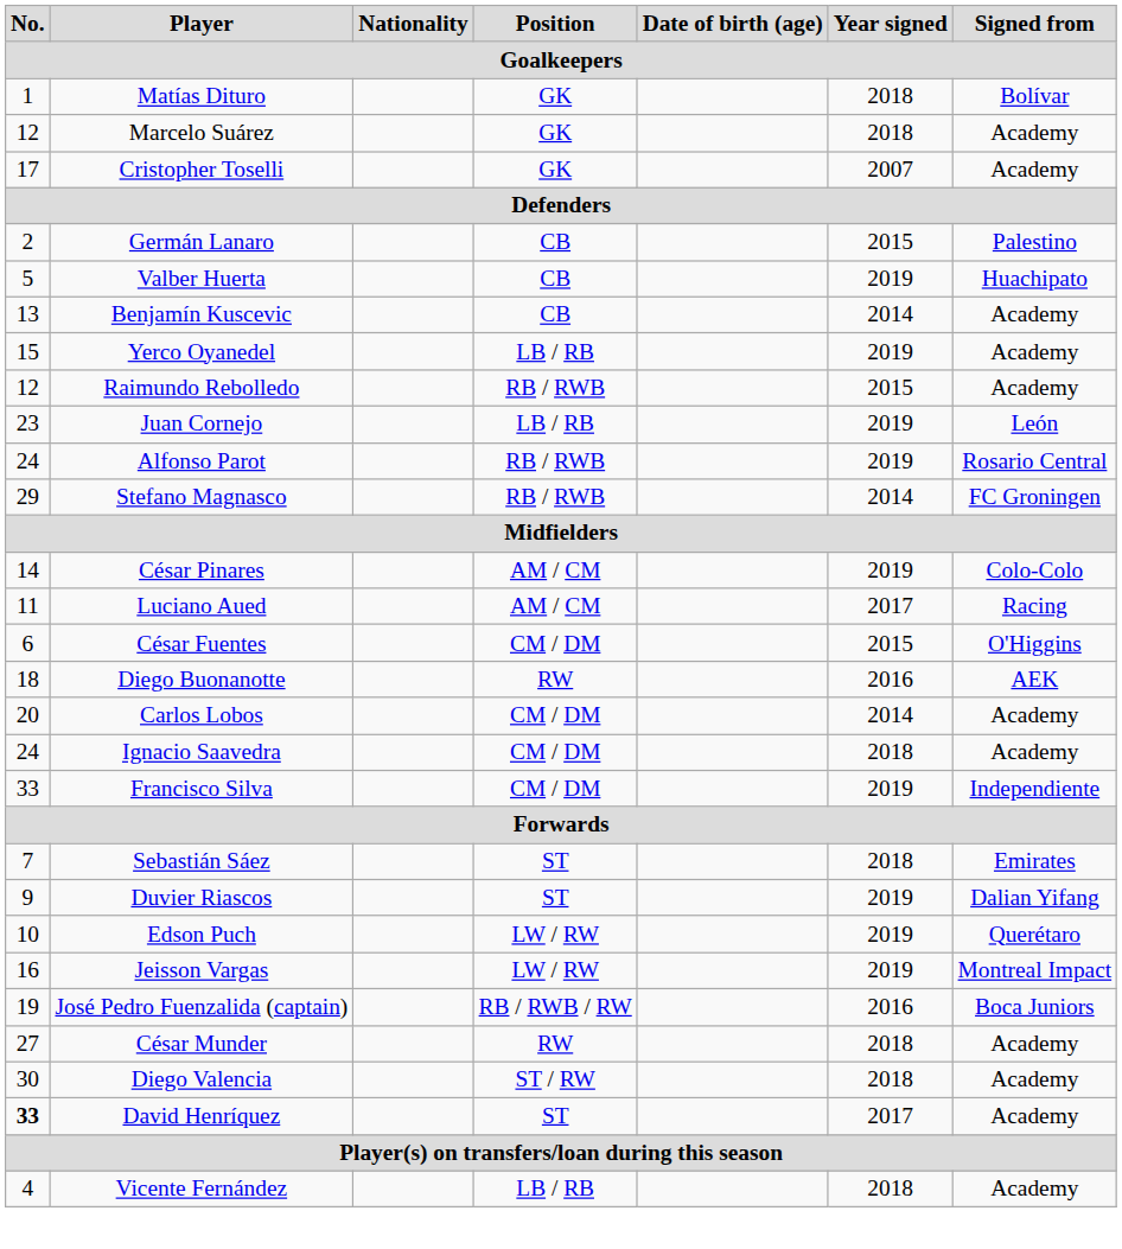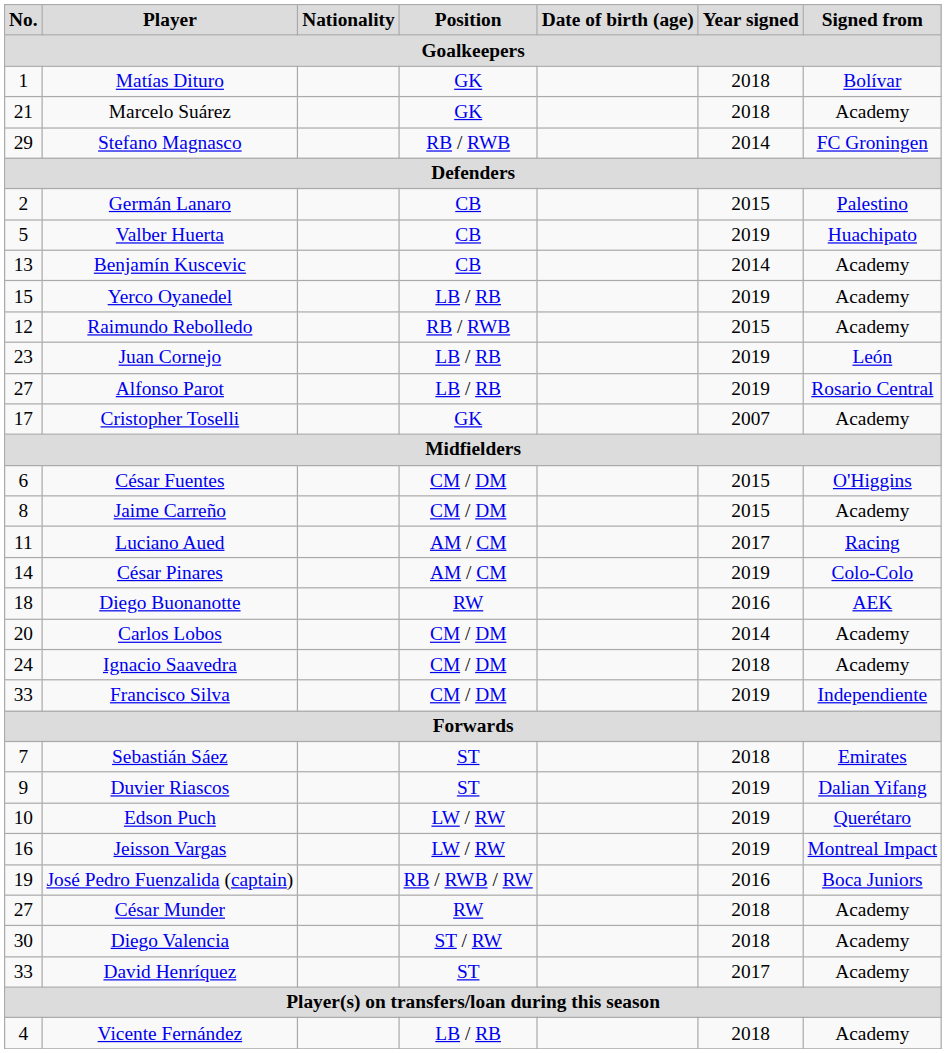 <table class="wikitable sortable" style="text-align:center">
 <tr>
 <th style="background:#dcdcdc; text-align:center;">No.</th>
 <th style="background:#dcdcdc; text-align:center;">Player</th>
 <th style="background:#dcdcdc; text-align:center;">Nationality</th>
 <th style="background:#dcdcdc; text-align:center;">Position</th>
 <th style="background:#dcdcdc; text-align:center;">Date of birth (age)</th>
 <th style="background:#dcdcdc; text-align:center;">Year signed</th>
 <th style="background:#dcdcdc; text-align:center;">Signed from</th>
 </tr>
 <tr>
 <th colspan="7" style="background:#dcdcdc; text-align:center;">Goalkeepers</th>
 </tr>
 <tr>
 <td>1</td>
 <td><a href='#'>Matías Dituro</a></td>
 <td></td>
 <td><a href='#'>GK</a></td>
 <td></td>
 <td>2018</td>
 <td><a href='#'>Bolívar</a></td>
 </tr>
 <tr>
-<td>12</td>
+<td>21</td>
 <td>Marcelo Suárez</td>
 <td></td>
 <td><a href='#'>GK</a></td>
 <td></td>
 <td>2018</td>
 <td>Academy</td>
 </tr>
 <tr>
-<td>17</td>
-<td><a href='#'>Cristopher Toselli</a></td>
+<td>29</td>
+<td><a href='#'>Stefano Magnasco</a></td>
 <td></td>
-<td><a href='#'>GK</a></td>
+<td><a href='#'>RB</a> / <a href='#'>RWB</a></td>
 <td></td>
-<td>2007</td>
-<td>Academy</td>
+<td>2014</td>
+<td><a href='#'>FC Groningen</a></td>
 </tr>
 <tr>
 <th colspan="7" style="background:#dcdcdc; text-align:center;">Defenders</th>
 </tr>
 <tr>
 <td>2</td>
 <td><a href='#'>Germán Lanaro</a></td>
 <td></td>
 <td><a href='#'>CB</a></td>
 <td></td>
 <td>2015</td>
 <td><a href='#'>Palestino</a></td>
 </tr>
 <tr>
 <td>5</td>
 <td><a href='#'>Valber Huerta</a></td>
 <td></td>
 <td><a href='#'>CB</a></td>
 <td></td>
 <td>2019</td>
 <td><a href='#'>Huachipato</a></td>
 </tr>
 <tr>
 <td>13</td>
 <td><a href='#'>Benjamín Kuscevic</a></td>
 <td></td>
 <td><a href='#'>CB</a></td>
 <td></td>
 <td>2014</td>
 <td>Academy</td>
 </tr>
 <tr>
 <td>15</td>
 <td><a href='#'>Yerco Oyanedel</a></td>
 <td></td>
 <td><a href='#'>LB</a> / <a href='#'>RB</a></td>
 <td></td>
 <td>2019</td>
 <td>Academy</td>
 </tr>
 <tr>
 <td>12</td>
 <td><a href='#'>Raimundo Rebolledo</a></td>
 <td></td>
 <td><a href='#'>RB</a> / <a href='#'>RWB</a></td>
 <td></td>
 <td>2015</td>
 <td>Academy</td>
 </tr>
 <tr>
 <td>23</td>
 <td><a href='#'>Juan Cornejo</a></td>
 <td></td>
 <td><a href='#'>LB</a> / <a href='#'>RB</a></td>
 <td></td>
 <td>2019</td>
 <td><a href='#'>León</a></td>
 </tr>
 <tr>
-<td>24</td>
+<td>27</td>
 <td><a href='#'>Alfonso Parot</a></td>
 <td></td>
-<td><a href='#'>RB</a> / <a href='#'>RWB</a></td>
+<td><a href='#'>LB</a> / <a href='#'>RB</a></td>
 <td></td>
 <td>2019</td>
 <td><a href='#'>Rosario Central</a></td>
 </tr>
 <tr>
-<td>29</td>
-<td><a href='#'>Stefano Magnasco</a></td>
+<td>17</td>
+<td><a href='#'>Cristopher Toselli</a></td>
 <td></td>
-<td><a href='#'>RB</a> / <a href='#'>RWB</a></td>
+<td><a href='#'>GK</a></td>
 <td></td>
-<td>2014</td>
-<td><a href='#'>FC Groningen</a></td>
+<td>2007</td>
+<td>Academy</td>
 </tr>
 <tr>
 <th colspan="7" style="background:#dcdcdc; text-align:center;">Midfielders</th>
 </tr>
 <tr>
-<td>14</td>
-<td><a href='#'>César Pinares</a></td>
+<td>6</td>
+<td><a href='#'>César Fuentes</a></td>
 <td></td>
-<td><a href='#'>AM</a> / <a href='#'>CM</a></td>
+<td><a href='#'>CM</a> / <a href='#'>DM</a></td>
 <td></td>
-<td>2019</td>
-<td><a href='#'>Colo-Colo</a></td>
+<td>2015</td>
+<td><a href='#'>O'Higgins</a></td>
+</tr>
+<tr>
+<td>8</td>
+<td><a href='#'>Jaime Carreño</a></td>
+<td></td>
+<td><a href='#'>CM</a> / <a href='#'>DM</a></td>
+<td></td>
+<td>2015</td>
+<td>Academy</td>
 </tr>
 <tr>
 <td>11</td>
 <td><a href='#'>Luciano Aued</a></td>
 <td></td>
 <td><a href='#'>AM</a> / <a href='#'>CM</a></td>
 <td></td>
 <td>2017</td>
 <td><a href='#'>Racing</a></td>
 </tr>
 <tr>
-<td>6</td>
-<td><a href='#'>César Fuentes</a></td>
+<td>14</td>
+<td><a href='#'>César Pinares</a></td>
 <td></td>
-<td><a href='#'>CM</a> / <a href='#'>DM</a></td>
+<td><a href='#'>AM</a> / <a href='#'>CM</a></td>
 <td></td>
-<td>2015</td>
-<td><a href='#'>O'Higgins</a></td>
+<td>2019</td>
+<td><a href='#'>Colo-Colo</a></td>
 </tr>
 <tr>
 <td>18</td>
 <td><a href='#'>Diego Buonanotte</a></td>
 <td></td>
 <td><a href='#'>RW</a></td>
 <td></td>
 <td>2016</td>
 <td><a href='#'>AEK</a></td>
 </tr>
 <tr>
 <td>20</td>
 <td><a href='#'>Carlos Lobos</a></td>
 <td></td>
 <td><a href='#'>CM</a> / <a href='#'>DM</a></td>
 <td></td>
 <td>2014</td>
 <td>Academy</td>
 </tr>
 <tr>
 <td>24</td>
 <td><a href='#'>Ignacio Saavedra</a></td>
 <td></td>
 <td><a href='#'>CM</a> / <a href='#'>DM</a></td>
 <td></td>
 <td>2018</td>
 <td>Academy</td>
 </tr>
 <tr>
 <td>33</td>
 <td><a href='#'>Francisco Silva</a></td>
 <td></td>
 <td><a href='#'>CM</a> / <a href='#'>DM</a></td>
 <td></td>
 <td>2019</td>
 <td><a href='#'>Independiente</a></td>
 </tr>
 <tr>
 <th colspan="7" style="background:#dcdcdc; text-align:center;">Forwards</th>
 </tr>
 <tr>
 <td>7</td>
 <td><a href='#'>Sebastián Sáez</a></td>
 <td></td>
 <td><a href='#'>ST</a></td>
 <td></td>
 <td>2018</td>
 <td><a href='#'>Emirates</a></td>
 </tr>
 <tr>
 <td>9</td>
 <td><a href='#'>Duvier Riascos</a></td>
 <td></td>
 <td><a href='#'>ST</a></td>
 <td></td>
 <td>2019</td>
 <td><a href='#'>Dalian Yifang</a></td>
 </tr>
 <tr>
 <td>10</td>
 <td><a href='#'>Edson Puch</a></td>
 <td></td>
 <td><a href='#'>LW</a> / <a href='#'>RW</a></td>
 <td></td>
 <td>2019</td>
 <td><a href='#'>Querétaro</a></td>
 </tr>
 <tr>
 <td>16</td>
 <td><a href='#'>Jeisson Vargas</a></td>
 <td></td>
 <td><a href='#'>LW</a> / <a href='#'>RW</a></td>
 <td></td>
 <td>2019</td>
 <td><a href='#'>Montreal Impact</a></td>
 </tr>
 <tr>
 <td>19</td>
 <td><a href='#'>José Pedro Fuenzalida</a> (<a href='#'>captain</a>)</td>
 <td></td>
 <td><a href='#'>RB</a> / <a href='#'>RWB</a> / <a href='#'>RW</a></td>
 <td></td>
 <td>2016</td>
 <td><a href='#'>Boca Juniors</a></td>
 </tr>
 <tr>
 <td>27</td>
 <td><a href='#'>César Munder</a></td>
 <td></td>
 <td><a href='#'>RW</a></td>
 <td></td>
 <td>2018</td>
 <td>Academy</td>
 </tr>
 <tr>
 <td>30</td>
 <td><a href='#'>Diego Valencia</a></td>
 <td></td>
 <td><a href='#'>ST</a> / <a href='#'>RW</a></td>
 <td></td>
 <td>2018</td>
 <td>Academy</td>
 </tr>
 <tr>
-<td><strong>33</strong></td>
+<td>33</td>
 <td><a href='#'>David Henríquez</a></td>
 <td></td>
 <td><a href='#'>ST</a></td>
 <td></td>
 <td>2017</td>
 <td>Academy</td>
 </tr>
 <tr>
 <th colspan="7" style="background:#dcdcdc; text-align:center;">Player(s) on transfers/loan during this season</th>
 </tr>
 <tr>
 <td>4</td>
 <td><a href='#'>Vicente Fernández</a></td>
 <td></td>
 <td><a href='#'>LB</a> / <a href='#'>RB</a></td>
 <td></td>
 <td>2018</td>
 <td>Academy</td>
 </tr>
 </table>
